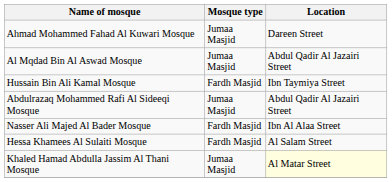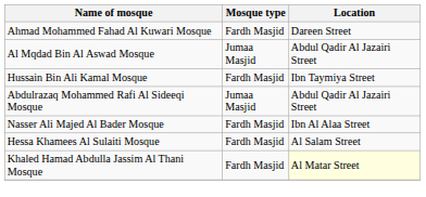 <table class="wikitable">
 <tr>
 <th>Name of mosque</th>
 <th>Mosque type</th>
 <th>Location</th>
 </tr>
 <tr>
 <td>Ahmad Mohammed Fahad Al Kuwari Mosque</td>
-<td>Jumaa Masjid</td>
+<td>Fardh Masjid</td>
 <td>Dareen Street</td>
 </tr>
 <tr>
 <td>Al Mqdad Bin Al Aswad Mosque</td>
 <td>Jumaa Masjid</td>
 <td>Abdul Qadir Al Jazairi Street</td>
 </tr>
 <tr>
 <td>Hussain Bin Ali Kamal Mosque</td>
 <td>Fardh Masjid</td>
 <td>Ibn Taymiya Street</td>
 </tr>
 <tr>
 <td>Abdulrazaq Mohammed Rafi Al Sideeqi Mosque</td>
 <td>Jumaa Masjid</td>
 <td>Abdul Qadir Al Jazairi Street</td>
 </tr>
 <tr>
 <td>Nasser Ali Majed Al Bader Mosque</td>
 <td>Fardh Masjid</td>
 <td>Ibn Al Alaa Street</td>
 </tr>
 <tr>
 <td>Hessa Khamees Al Sulaiti Mosque</td>
 <td>Fardh Masjid</td>
 <td>Al Salam Street</td>
 </tr>
 <tr>
 <td>Khaled Hamad Abdulla Jassim Al Thani Mosque</td>
-<td>Jumaa Masjid</td>
+<td>Fardh Masjid</td>
 <td style="background: lightyellow;">Al Matar Street</td>
 </tr>
 <tr>
 </tr>
 </table>
